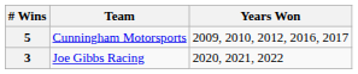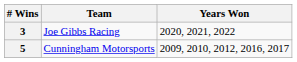 <table class="wikitable" style="font-size: 95%;">
 <tr>
 <th># Wins</th>
 <th>Team</th>
 <th>Years Won</th>
 </tr>
 <tr>
+<th>3</th>
+<td><a href='#'>Joe Gibbs Racing</a></td>
+<td>2020, 2021, 2022</td>
+</tr>
+<tr>
 <th>5</th>
 <td><a href='#'>Cunningham Motorsports</a></td>
 <td>2009, 2010, 2012, 2016, 2017</td>
 </tr>
-<tr>
-<th>3</th>
-<td><a href='#'>Joe Gibbs Racing</a></td>
-<td>2020, 2021, 2022</td>
-</tr>
 </table>
